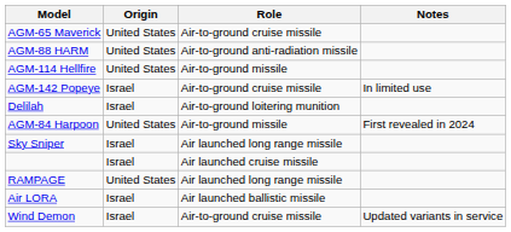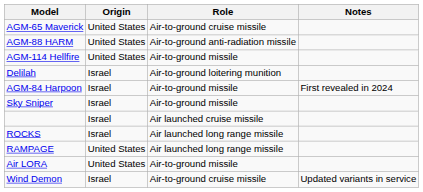 <table class="wikitable sortable">
 <tr>
 <th>Model</th>
 <th>Origin</th>
 <th>Role</th>
 <th>Notes</th>
 </tr>
 <tr>
 <td><a href='#'>AGM-65 Maverick</a></td>
 <td>United States</td>
 <td>Air-to-ground cruise missile</td>
 <td></td>
 </tr>
 <tr>
 <td><a href='#'>AGM-88 HARM</a></td>
 <td>United States</td>
 <td>Air-to-ground anti-radiation missile</td>
 <td></td>
 </tr>
 <tr>
 <td><a href='#'>AGM-114 Hellfire</a></td>
 <td>United States</td>
 <td>Air-to-ground missile</td>
 <td></td>
 </tr>
 <tr>
-<td><a href='#'>AGM-142 Popeye</a></td>
-<td>Israel</td>
-<td>Air-to-ground cruise missile</td>
-<td>In limited use</td>
-</tr>
-<tr>
 <td><a href='#'>Delilah</a></td>
 <td>Israel</td>
 <td>Air-to-ground loitering munition</td>
 <td></td>
 </tr>
 <tr>
 <td><a href='#'>AGM-84 Harpoon</a></td>
-<td>United States</td>
+<td>Israel</td>
 <td>Air-to-ground missile</td>
 <td>First revealed in 2024</td>
 </tr>
 <tr>
 <td><a href='#'>Sky Sniper</a></td>
 <td>Israel</td>
-<td>Air launched long range missile</td>
+<td>Air-to-ground missile</td>
 <td></td>
 </tr>
 <tr>
 <td></td>
 <td>Israel</td>
 <td>Air launched cruise missile</td>
+<td></td>
+</tr>
+<tr>
+<td><a href='#'>ROCKS</a></td>
+<td>Israel</td>
+<td>Air launched long range missile</td>
 <td></td>
 </tr>
 <tr>
 <td><a href='#'>RAMPAGE</a></td>
 <td>United States</td>
 <td>Air launched long range missile</td>
 <td></td>
 </tr>
 <tr>
 <td><a href='#'>Air LORA</a></td>
-<td>Israel</td>
-<td>Air launched ballistic missile</td>
+<td>United States</td>
+<td>Air-to-ground missile</td>
 <td></td>
 </tr>
 <tr>
 <td><a href='#'>Wind Demon</a></td>
 <td>Israel</td>
 <td>Air-to-ground cruise missile</td>
 <td>Updated variants in service</td>
 </tr>
 </table>
